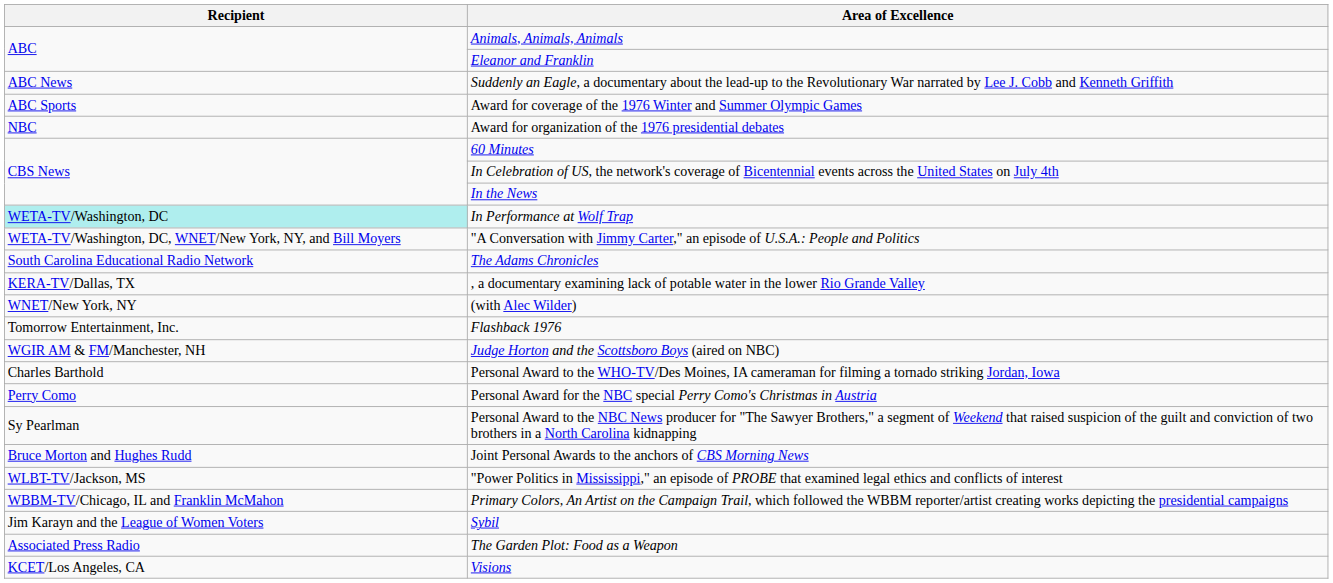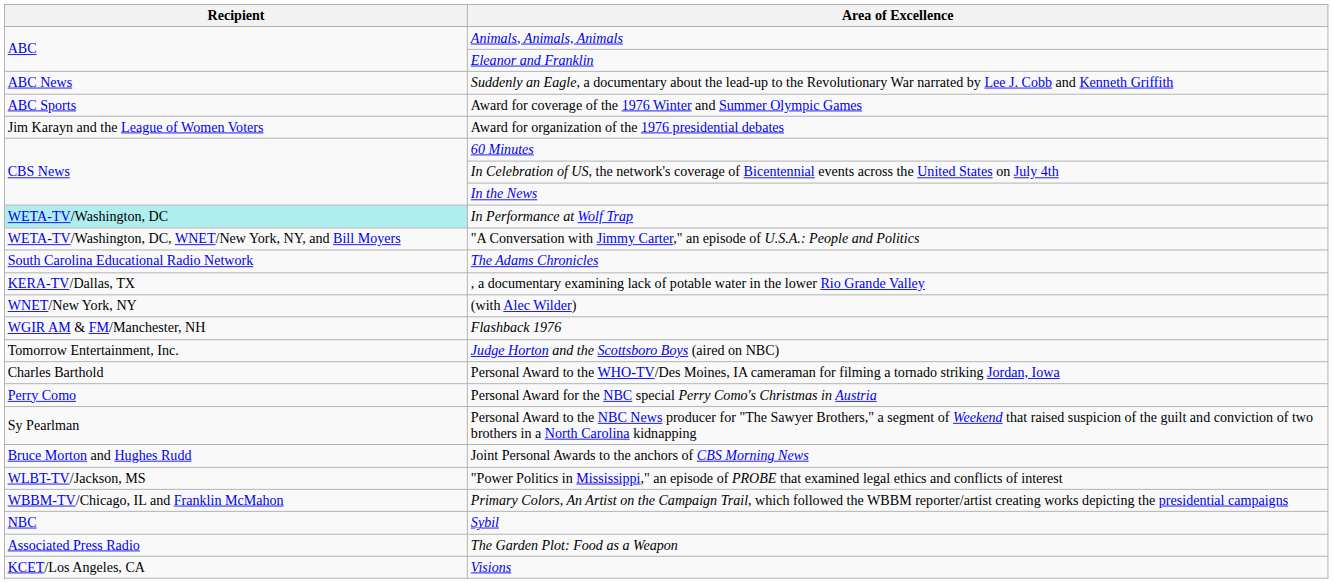 <table class="wikitable" style="width:95%">
 <tr bgcolor="#CCCCCC">
 <th width=35%>Recipient</th>
 <th width=65%>Area of Excellence</th>
 </tr>
 <tr>
 <td rowspan="2"><a href='#'>ABC</a></td>
 <td><em><a href='#'>Animals, Animals, Animals</a></em></td>
 </tr>
 <tr>
 <td><em><a href='#'>Eleanor and Franklin</a></em></td>
 </tr>
 <tr>
 <td><a href='#'>ABC News</a></td>
 <td><em>Suddenly an Eagle</em>, a documentary about the lead-up to the Revolutionary War narrated by <a href='#'>Lee J. Cobb</a> and <a href='#'>Kenneth Griffith</a></td>
 </tr>
 <tr>
 <td><a href='#'>ABC Sports</a></td>
 <td>Award for coverage of the <a href='#'>1976 Winter</a> and <a href='#'>Summer Olympic Games</a></td>
 </tr>
 <tr>
-<td><a href='#'>NBC</a></td>
+<td>Jim Karayn and the <a href='#'>League of Women Voters</a></td>
 <td>Award for organization of the <a href='#'>1976 presidential debates</a></td>
 </tr>
 <tr>
 <td rowspan="3"><a href='#'>CBS News</a></td>
 <td><em><a href='#'>60 Minutes</a></em></td>
 </tr>
 <tr>
 <td><em>In Celebration of US</em>, the network's coverage of <a href='#'>Bicentennial</a> events across the <a href='#'>United States</a> on <a href='#'>July 4th</a></td>
 </tr>
 <tr>
 <td><em><a href='#'>In the News</a></em></td>
 </tr>
 <tr>
 <td style="background: paleturquoise;"><a href='#'>WETA-TV</a>/Washington, DC</td>
 <td><em>In Performance at <a href='#'>Wolf Trap</a></em></td>
 </tr>
 <tr>
 <td><a href='#'>WETA-TV</a>/Washington, DC, <a href='#'>WNET</a>/New York, NY, and <a href='#'>Bill Moyers</a></td>
 <td>"A Conversation with <a href='#'>Jimmy Carter</a>," an episode of <em>U.S.A.: People and Politics</em></td>
 </tr>
 <tr>
 <td><a href='#'>South Carolina Educational Radio Network</a></td>
 <td><em><a href='#'>The Adams Chronicles</a></em></td>
 </tr>
 <tr>
 <td><a href='#'>KERA-TV</a>/Dallas, TX</td>
 <td><em></em>, a documentary examining lack of potable water in the lower <a href='#'>Rio Grande Valley</a></td>
 </tr>
 <tr>
 <td><a href='#'>WNET</a>/New York, NY</td>
 <td><em></em> (with <a href='#'>Alec Wilder</a>)</td>
 </tr>
 <tr>
-<td>Tomorrow Entertainment, Inc.</td>
+<td><a href='#'>WGIR AM</a> & <a href='#'>FM</a>/Manchester, NH</td>
 <td><em>Flashback 1976</em></td>
 </tr>
 <tr>
-<td><a href='#'>WGIR AM</a> & <a href='#'>FM</a>/Manchester, NH</td>
+<td>Tomorrow Entertainment, Inc.</td>
 <td><em><a href='#'>Judge Horton</a> and the <a href='#'>Scottsboro Boys</a></em> (aired on NBC)</td>
 </tr>
 <tr>
 <td>Charles Barthold</td>
 <td>Personal Award to the <a href='#'>WHO-TV</a>/Des Moines, IA cameraman for filming a tornado striking <a href='#'>Jordan, Iowa</a></td>
 </tr>
 <tr>
 <td><a href='#'>Perry Como</a></td>
 <td>Personal Award for the <a href='#'>NBC</a> special <em>Perry Como's Christmas in <a href='#'>Austria</a></em></td>
 </tr>
 <tr>
 <td>Sy Pearlman</td>
 <td>Personal Award to the <a href='#'>NBC News</a> producer for "The Sawyer Brothers," a segment of <em><a href='#'>Weekend</a></em> that raised suspicion of the guilt and conviction of two brothers in a <a href='#'>North Carolina</a> kidnapping</td>
 </tr>
 <tr>
 <td><a href='#'>Bruce Morton</a> and <a href='#'>Hughes Rudd</a></td>
 <td>Joint Personal Awards to the anchors of <em><a href='#'>CBS Morning News</a></em></td>
 </tr>
 <tr>
 <td><a href='#'>WLBT-TV</a>/Jackson, MS</td>
 <td>"Power Politics in <a href='#'>Mississippi</a>," an episode of <em>PROBE</em> that examined legal ethics and conflicts of interest</td>
 </tr>
 <tr>
 <td><a href='#'>WBBM-TV</a>/Chicago, IL and <a href='#'>Franklin McMahon</a></td>
 <td><em>Primary Colors, An Artist on the Campaign Trail</em>, which followed the WBBM reporter/artist creating works depicting the <a href='#'>presidential campaigns</a></td>
 </tr>
 <tr>
-<td>Jim Karayn and the <a href='#'>League of Women Voters</a></td>
+<td><a href='#'>NBC</a></td>
 <td><em><a href='#'>Sybil</a></em></td>
 </tr>
 <tr>
 <td><a href='#'>Associated Press Radio</a></td>
 <td><em>The Garden Plot: Food as a Weapon</em></td>
 </tr>
 <tr>
 <td><a href='#'>KCET</a>/Los Angeles, CA</td>
 <td><em><a href='#'>Visions</a></em></td>
 </tr>
 </table>
